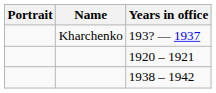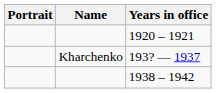 <table class="wikitable">
 <tr>
 <th>Portrait</th>
 <th>Name</th>
 <th>Years in office</th>
+</tr>
+<tr>
+<td></td>
+<td></td>
+<td>1920 – 1921</td>
 </tr>
 <tr>
 <td></td>
 <td>Kharchenko</td>
 <td>193? — <a href='#'>1937</a></td>
 </tr>
 <tr>
 <td></td>
 <td></td>
-<td>1920 – 1921</td>
-</tr>
-<tr>
-<td></td>
-<td></td>
 <td>1938 – 1942</td>
 </tr>
 </table>
